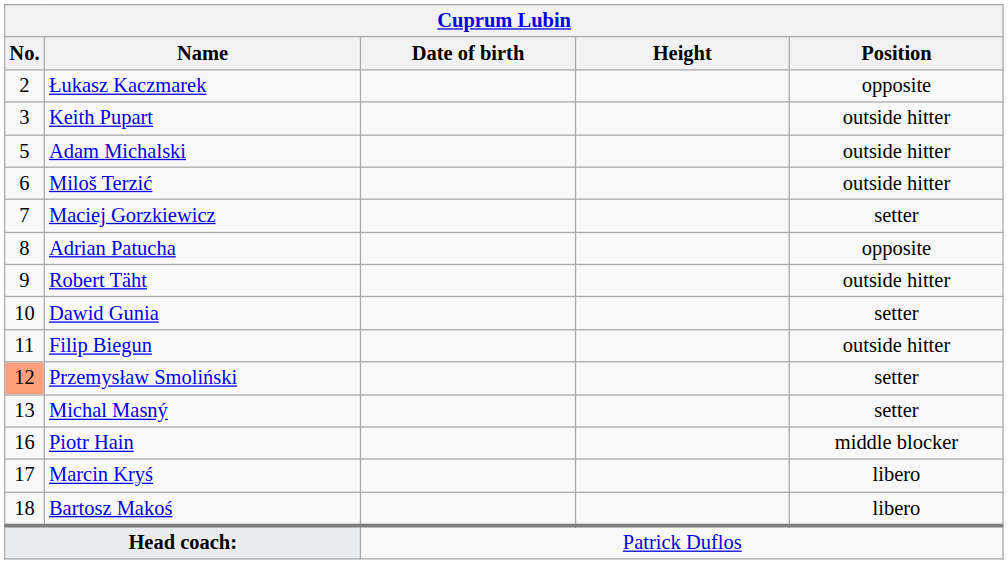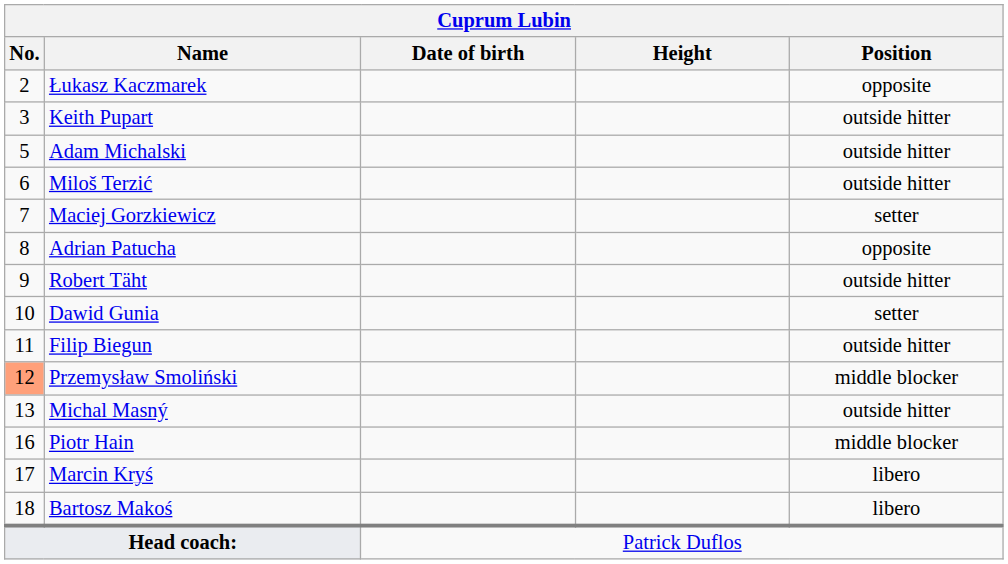 <table class="wikitable collapsible collapsed" style="font-size:100%; text-align:center">
 <tr>
 <th colspan=5 style="width:30em"><a href='#'>Cuprum Lubin</a></th>
 </tr>
 <tr>
 <th>No.</th>
 <th style="width:15em">Name</th>
 <th style="width:10em">Date of birth</th>
 <th style="width:10em">Height</th>
 <th style="width:10em">Position</th>
 </tr>
 <tr>
 <td>2</td>
 <td align=left> <a href='#'>Łukasz Kaczmarek</a></td>
 <td align=right></td>
 <td></td>
 <td>opposite</td>
 </tr>
 <tr>
 <td>3</td>
 <td align=left> <a href='#'>Keith Pupart</a></td>
 <td align=right></td>
 <td></td>
 <td>outside hitter</td>
 </tr>
 <tr>
 <td>5</td>
 <td align=left> <a href='#'>Adam Michalski</a></td>
 <td align=right></td>
 <td></td>
 <td>outside hitter</td>
 </tr>
 <tr>
 <td>6</td>
 <td align=left> <a href='#'>Miloš Terzić</a></td>
 <td align=right></td>
 <td></td>
 <td>outside hitter</td>
 </tr>
 <tr>
 <td>7</td>
 <td align=left> <a href='#'>Maciej Gorzkiewicz</a></td>
 <td align=right></td>
 <td></td>
 <td>setter</td>
 </tr>
 <tr>
 <td>8</td>
 <td align=left> <a href='#'>Adrian Patucha</a></td>
 <td align=right></td>
 <td></td>
 <td>opposite</td>
 </tr>
 <tr>
 <td>9</td>
 <td align=left> <a href='#'>Robert Täht</a></td>
 <td align=right></td>
 <td></td>
 <td>outside hitter</td>
 </tr>
 <tr>
 <td>10</td>
 <td align=left> <a href='#'>Dawid Gunia</a></td>
 <td align=right></td>
 <td></td>
 <td>setter</td>
 </tr>
 <tr>
 <td>11</td>
 <td align=left> <a href='#'>Filip Biegun</a></td>
 <td align=right></td>
 <td></td>
 <td>outside hitter</td>
 </tr>
 <tr>
 <td style="background: lightsalmon;">12</td>
 <td align=left> <a href='#'>Przemysław Smoliński</a></td>
 <td align=right></td>
 <td></td>
-<td>setter</td>
+<td>middle blocker</td>
 </tr>
 <tr>
 <td>13</td>
 <td align=left> <a href='#'>Michal Masný</a></td>
 <td align=right></td>
 <td></td>
-<td>setter</td>
+<td>outside hitter</td>
 </tr>
 <tr>
 <td>16</td>
 <td align=left> <a href='#'>Piotr Hain</a></td>
 <td align=right></td>
 <td></td>
 <td>middle blocker</td>
 </tr>
 <tr>
 <td>17</td>
 <td align=left> <a href='#'>Marcin Kryś</a></td>
 <td align=right></td>
 <td></td>
 <td>libero</td>
 </tr>
 <tr>
 <td>18</td>
 <td align=left> <a href='#'>Bartosz Makoś</a></td>
 <td align=right></td>
 <td></td>
 <td>libero</td>
 </tr>
 <tr style="border-top: 3px solid grey">
 <td colspan=2 style="background:#EAECF0"><strong>Head coach:</strong></td>
 <td colspan=3> <a href='#'>Patrick Duflos</a></td>
 </tr>
 </table>
